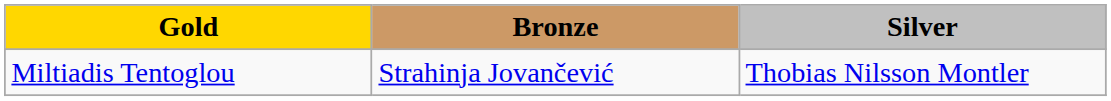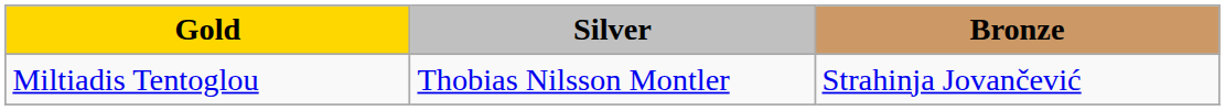 <table class="wikitable" style="text-align:left">
 <tr align="center">
 <td width=200 bgcolor=gold><strong>Gold</strong></td>
+<td width=200 bgcolor=silver><strong>Silver</strong></td>
 <td width=200 bgcolor=CC9966><strong>Bronze</strong></td>
-<td width=200 bgcolor=silver><strong>Silver</strong></td>
 </tr>
 <tr>
 <td><a href='#'>Miltiadis Tentoglou</a><br><em></em></td>
+<td><a href='#'>Thobias Nilsson Montler</a><br><em></em></td>
 <td><a href='#'>Strahinja Jovančević</a><br><em></em></td>
-<td><a href='#'>Thobias Nilsson Montler</a><br><em></em></td>
 </tr>
 </table>
